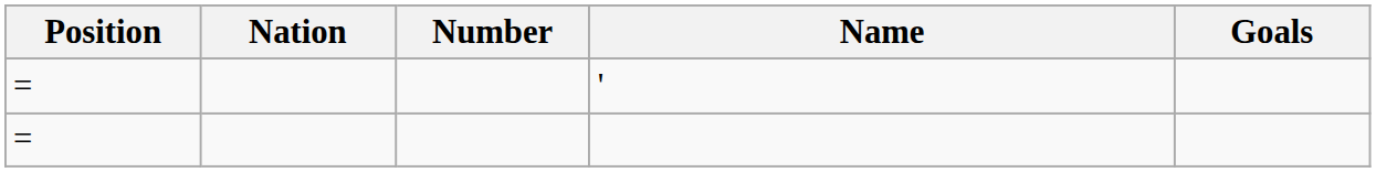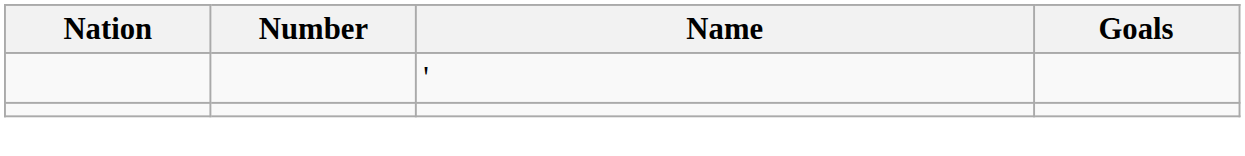 <table class="wikitable" sortable">
 <tr>
-<th width=10%>Position</th>
 <th width=10%>Nation</th>
 <th width=10%>Number</th>
 <th width=30%>Name</th>
 <th width=10%>Goals</th>
 </tr>
 <tr>
-<td align=centre>=</td>
 <td align=centre></td>
 <td align=centre></td>
 <td>'</td>
 <td align=centre></td>
 </tr>
 <tr>
-<td align=centre>=</td>
 <td align=centre></td>
 <td align=centre></td>
 <td></td>
 <td align=centre></td>
 </tr>
 </table>
